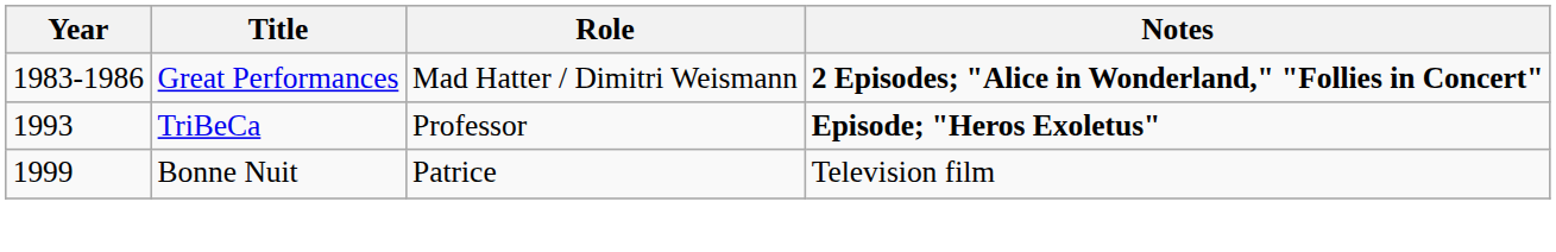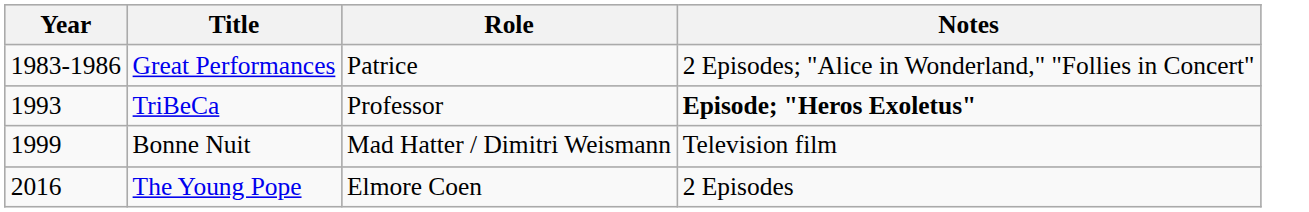 <table class="wikitable">
 <tr>
 <th>Year</th>
 <th>Title</th>
 <th>Role</th>
 <th>Notes</th>
 </tr>
 <tr>
 <td>1983-1986</td>
 <td><a href='#'>Great Performances</a></td>
-<td>Mad Hatter / Dimitri Weismann</td>
-<td><strong>2 Episodes; "Alice in Wonderland," "Follies in Concert"</strong></td>
+<td>Patrice</td>
+<td>2 Episodes; "Alice in Wonderland," "Follies in Concert"</td>
 </tr>
 <tr>
 <td>1993</td>
 <td><a href='#'>TriBeCa</a></td>
 <td>Professor</td>
 <td><strong>Episode; "Heros Exoletus"</strong></td>
 </tr>
 <tr>
 <td>1999</td>
 <td>Bonne Nuit</td>
-<td>Patrice</td>
+<td>Mad Hatter / Dimitri Weismann</td>
 <td>Television film</td>
 </tr>
+<tr>
+<td>2016</td>
+<td><a href='#'>The Young Pope</a></td>
+<td>Elmore Coen</td>
+<td>2 Episodes</td>
+</tr>
 </table>
